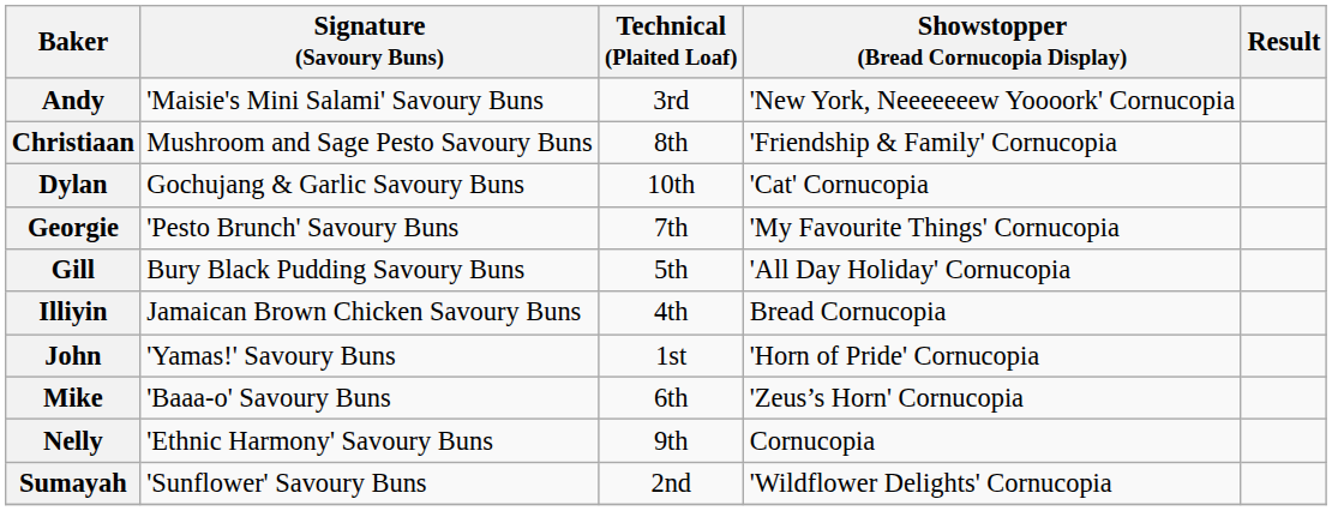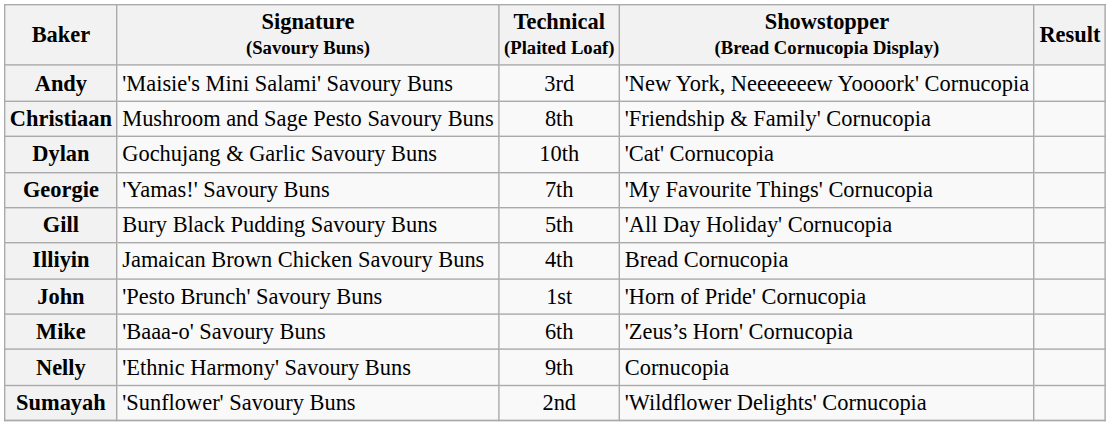 <table class="wikitable sortable">
 <tr>
 <th scope="col">Baker</th>
 <th scope="col" class="unsortable">Signature<br><small>(Savoury Buns)</small></th>
 <th scope="col">Technical<br><small>(Plaited Loaf)</small></th>
 <th scope="col" class="unsortable">Showstopper<br><small>(Bread Cornucopia Display)</small></th>
 <th scope="col">Result</th>
 </tr>
 <tr>
 <th scope="row">Andy</th>
 <td>'Maisie's Mini Salami' Savoury Buns</td>
 <td align="center">3rd</td>
 <td>'New York, Neeeeeeew Yoooork' Cornucopia</td>
 <td></td>
 </tr>
 <tr>
 <th scope="row">Christiaan</th>
 <td>Mushroom and Sage Pesto Savoury Buns</td>
 <td align="center">8th</td>
 <td>'Friendship & Family' Cornucopia</td>
 <td></td>
 </tr>
 <tr>
 <th scope="row">Dylan</th>
 <td>Gochujang & Garlic Savoury Buns</td>
 <td align="center">10th</td>
 <td>'Cat' Cornucopia</td>
 <td></td>
 </tr>
 <tr>
 <th scope="row">Georgie</th>
-<td>'Pesto Brunch' Savoury Buns</td>
+<td>'Yamas!' Savoury Buns</td>
 <td align="center">7th</td>
 <td>'My Favourite Things' Cornucopia</td>
 <td></td>
 </tr>
 <tr>
 <th scope="row">Gill</th>
 <td>Bury Black Pudding Savoury Buns</td>
 <td align="center">5th</td>
 <td>'All Day Holiday' Cornucopia</td>
 <td></td>
 </tr>
 <tr>
 <th scope="row">Illiyin</th>
 <td>Jamaican Brown Chicken Savoury Buns</td>
 <td align="center">4th</td>
 <td>Bread Cornucopia</td>
 <td></td>
 </tr>
 <tr>
 <th scope="row">John</th>
-<td>'Yamas!' Savoury Buns</td>
+<td>'Pesto Brunch' Savoury Buns</td>
 <td align="center">1st</td>
 <td>'Horn of Pride' Cornucopia</td>
 <td></td>
 </tr>
 <tr>
 <th scope="row">Mike</th>
 <td>'Baaa-o' Savoury Buns</td>
 <td align="center">6th</td>
 <td>'Zeus’s Horn' Cornucopia</td>
 <td></td>
 </tr>
 <tr>
 <th scope="row">Nelly</th>
 <td>'Ethnic Harmony' Savoury Buns</td>
 <td align="center">9th</td>
 <td>Cornucopia</td>
 <td></td>
 </tr>
 <tr>
 <th scope="row">Sumayah</th>
 <td>'Sunflower' Savoury Buns</td>
 <td align="center">2nd</td>
 <td>'Wildflower Delights' Cornucopia</td>
 <td></td>
 </tr>
 <tr>
 </tr>
 </table>
